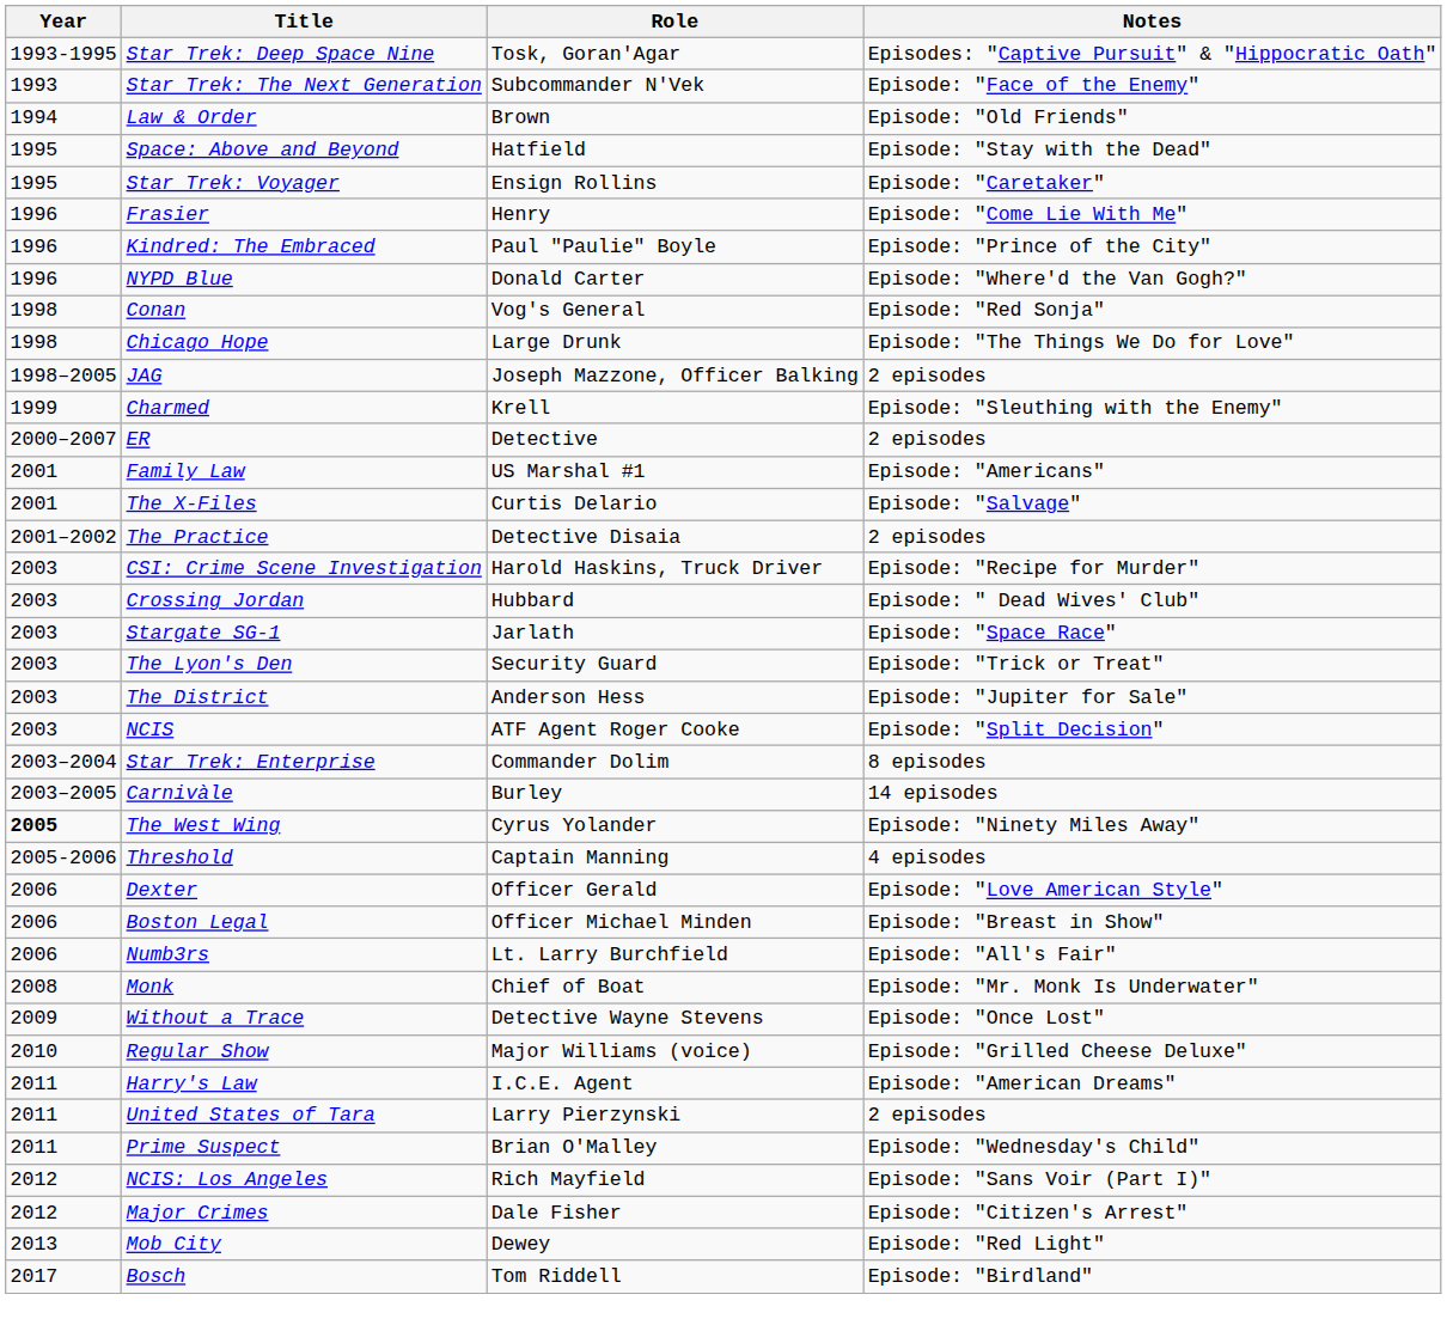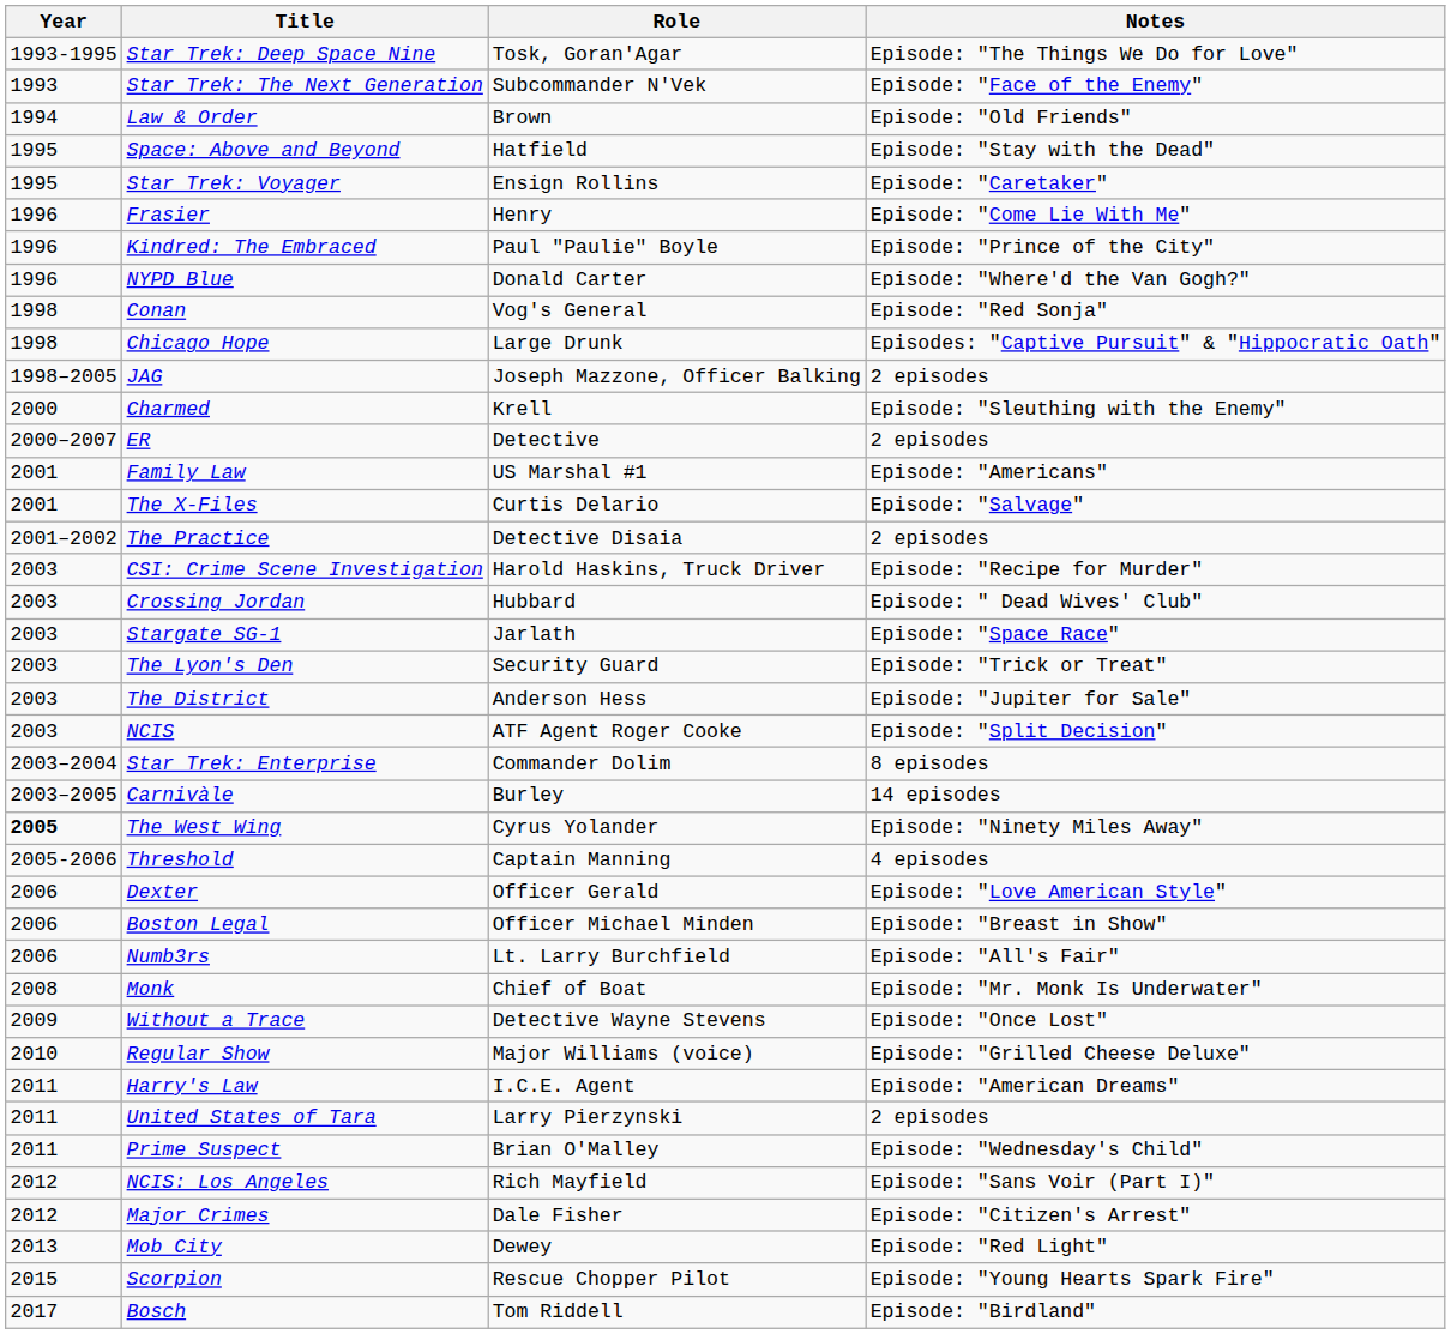 <table class="wikitable sortable plainrowheaders" style="white-space:nowrap">
 <tr>
 <th>Year</th>
 <th>Title</th>
 <th>Role</th>
 <th>Notes</th>
 </tr>
 <tr>
 <td>1993-1995</td>
 <td><em><a href='#'>Star Trek: Deep Space Nine</a></em></td>
 <td>Tosk, Goran'Agar</td>
-<td>Episodes: "<a href='#'>Captive Pursuit</a>" & "<a href='#'>Hippocratic Oath</a>"</td>
+<td>Episode: "The Things We Do for Love"</td>
 </tr>
 <tr>
 <td>1993</td>
 <td><em><a href='#'>Star Trek: The Next Generation</a></em></td>
 <td>Subcommander N'Vek</td>
 <td>Episode: "<a href='#'>Face of the Enemy</a>"</td>
 </tr>
 <tr>
 <td>1994</td>
 <td><em><a href='#'>Law & Order</a></em></td>
 <td>Brown</td>
 <td>Episode: "Old Friends"</td>
 </tr>
 <tr>
 <td>1995</td>
 <td><em><a href='#'>Space: Above and Beyond</a></em></td>
 <td>Hatfield</td>
 <td>Episode: "Stay with the Dead"</td>
 </tr>
 <tr>
 <td>1995</td>
 <td><em><a href='#'>Star Trek: Voyager</a></em></td>
 <td>Ensign Rollins</td>
 <td>Episode: "<a href='#'>Caretaker</a>"</td>
 </tr>
 <tr>
 <td>1996</td>
 <td><em><a href='#'>Frasier</a></em></td>
 <td>Henry</td>
 <td>Episode: "<a href='#'>Come Lie With Me</a>"</td>
 </tr>
 <tr>
 <td>1996</td>
 <td><em><a href='#'>Kindred: The Embraced</a></em></td>
 <td>Paul "Paulie" Boyle</td>
 <td>Episode: "Prince of the City"</td>
 </tr>
 <tr>
 <td>1996</td>
 <td><em><a href='#'>NYPD Blue</a></em></td>
 <td>Donald Carter</td>
 <td>Episode: "Where'd the Van Gogh?"</td>
 </tr>
 <tr>
 <td>1998</td>
 <td><em><a href='#'>Conan</a></em></td>
 <td>Vog's General</td>
 <td>Episode: "Red Sonja"</td>
 </tr>
 <tr>
 <td>1998</td>
 <td><em><a href='#'>Chicago Hope</a></em></td>
 <td>Large Drunk</td>
-<td>Episode: "The Things We Do for Love"</td>
+<td>Episodes: "<a href='#'>Captive Pursuit</a>" & "<a href='#'>Hippocratic Oath</a>"</td>
 </tr>
 <tr>
 <td>1998–2005</td>
 <td><em><a href='#'>JAG</a></em></td>
 <td>Joseph Mazzone, Officer Balking</td>
 <td>2 episodes</td>
 </tr>
 <tr>
-<td>1999</td>
+<td>2000</td>
 <td><em><a href='#'>Charmed</a></em></td>
 <td>Krell</td>
 <td>Episode: "Sleuthing with the Enemy"</td>
 </tr>
 <tr>
 <td>2000–2007</td>
 <td><em><a href='#'>ER</a></em></td>
 <td>Detective</td>
 <td>2 episodes</td>
 </tr>
 <tr>
 <td>2001</td>
 <td><em><a href='#'>Family Law</a></em></td>
 <td>US Marshal #1</td>
 <td>Episode: "Americans"</td>
 </tr>
 <tr>
 <td>2001</td>
 <td><em><a href='#'>The X-Files</a></em></td>
 <td>Curtis Delario</td>
 <td>Episode: "<a href='#'>Salvage</a>"</td>
 </tr>
 <tr>
 <td>2001–2002</td>
 <td><em><a href='#'>The Practice</a></em></td>
 <td>Detective Disaia</td>
 <td>2 episodes</td>
 </tr>
 <tr>
 <td>2003</td>
 <td><em><a href='#'>CSI: Crime Scene Investigation</a></em></td>
 <td>Harold Haskins, Truck Driver</td>
 <td>Episode: "Recipe for Murder"</td>
 </tr>
 <tr>
 <td>2003</td>
 <td><em><a href='#'>Crossing Jordan</a></em></td>
 <td>Hubbard</td>
 <td>Episode: " Dead Wives' Club"</td>
 </tr>
 <tr>
 <td>2003</td>
 <td><em><a href='#'>Stargate SG-1</a></em></td>
 <td>Jarlath</td>
 <td>Episode: "<a href='#'>Space Race</a>"</td>
 </tr>
 <tr>
 <td>2003</td>
 <td><em><a href='#'>The Lyon's Den</a></em></td>
 <td>Security Guard</td>
 <td>Episode: "Trick or Treat"</td>
 </tr>
 <tr>
 <td>2003</td>
 <td><em><a href='#'>The District</a></em></td>
 <td>Anderson Hess</td>
 <td>Episode: "Jupiter for Sale"</td>
 </tr>
 <tr>
 <td>2003</td>
 <td><em><a href='#'>NCIS</a></em></td>
 <td>ATF Agent Roger Cooke</td>
 <td>Episode: "<a href='#'>Split Decision</a>"</td>
 </tr>
 <tr>
 <td>2003–2004</td>
 <td><em><a href='#'>Star Trek: Enterprise</a></em></td>
 <td>Commander Dolim</td>
 <td>8 episodes</td>
 </tr>
 <tr>
 <td>2003–2005</td>
 <td><em><a href='#'>Carnivàle</a></em></td>
 <td>Burley</td>
 <td>14 episodes</td>
 </tr>
 <tr>
 <td><strong>2005</strong></td>
 <td><em><a href='#'>The West Wing</a></em></td>
 <td>Cyrus Yolander</td>
 <td>Episode: "Ninety Miles Away"</td>
 </tr>
 <tr>
 <td>2005-2006</td>
 <td><em><a href='#'>Threshold</a></em></td>
 <td>Captain Manning</td>
 <td>4 episodes</td>
 </tr>
 <tr>
 <td>2006</td>
 <td><em><a href='#'>Dexter</a></em></td>
 <td>Officer Gerald</td>
 <td>Episode: "<a href='#'>Love American Style</a>"</td>
 </tr>
 <tr>
 <td>2006</td>
 <td><em><a href='#'>Boston Legal</a></em></td>
 <td>Officer Michael Minden</td>
 <td>Episode: "Breast in Show"</td>
 </tr>
 <tr>
 <td>2006</td>
 <td><em><a href='#'>Numb3rs</a></em></td>
 <td>Lt. Larry Burchfield</td>
 <td>Episode: "All's Fair"</td>
 </tr>
 <tr>
 <td>2008</td>
 <td><em><a href='#'>Monk</a></em></td>
 <td>Chief of Boat</td>
 <td>Episode: "Mr. Monk Is Underwater"</td>
 </tr>
 <tr>
 <td>2009</td>
 <td><em><a href='#'>Without a Trace</a></em></td>
 <td>Detective Wayne Stevens</td>
 <td>Episode: "Once Lost"</td>
 </tr>
 <tr>
 <td>2010</td>
 <td><em><a href='#'>Regular Show</a></em></td>
 <td>Major Williams (voice)</td>
 <td>Episode: "Grilled Cheese Deluxe"</td>
 </tr>
 <tr>
 <td>2011</td>
 <td><em><a href='#'>Harry's Law</a></em></td>
 <td>I.C.E. Agent</td>
 <td>Episode: "American Dreams"</td>
 </tr>
 <tr>
 <td>2011</td>
 <td><em><a href='#'>United States of Tara</a></em></td>
 <td>Larry Pierzynski</td>
 <td>2 episodes</td>
 </tr>
 <tr>
 <td>2011</td>
 <td><em><a href='#'>Prime Suspect</a></em></td>
 <td>Brian O'Malley</td>
 <td>Episode: "Wednesday's Child"</td>
 </tr>
 <tr>
 <td>2012</td>
 <td><em><a href='#'>NCIS: Los Angeles</a></em></td>
 <td>Rich Mayfield</td>
 <td>Episode: "Sans Voir (Part I)"</td>
 </tr>
 <tr>
 <td>2012</td>
 <td><em><a href='#'>Major Crimes</a></em></td>
 <td>Dale Fisher</td>
 <td>Episode: "Citizen's Arrest"</td>
 </tr>
 <tr>
 <td>2013</td>
 <td><em><a href='#'>Mob City</a></em></td>
 <td>Dewey</td>
 <td>Episode: "Red Light"</td>
 </tr>
 <tr>
+<td>2015</td>
+<td><em><a href='#'>Scorpion</a></em></td>
+<td>Rescue Chopper Pilot</td>
+<td>Episode: "Young Hearts Spark Fire"</td>
+</tr>
+<tr>
 <td>2017</td>
 <td><em><a href='#'>Bosch</a></em></td>
 <td>Tom Riddell</td>
 <td>Episode: "Birdland"</td>
 </tr>
 </table>
